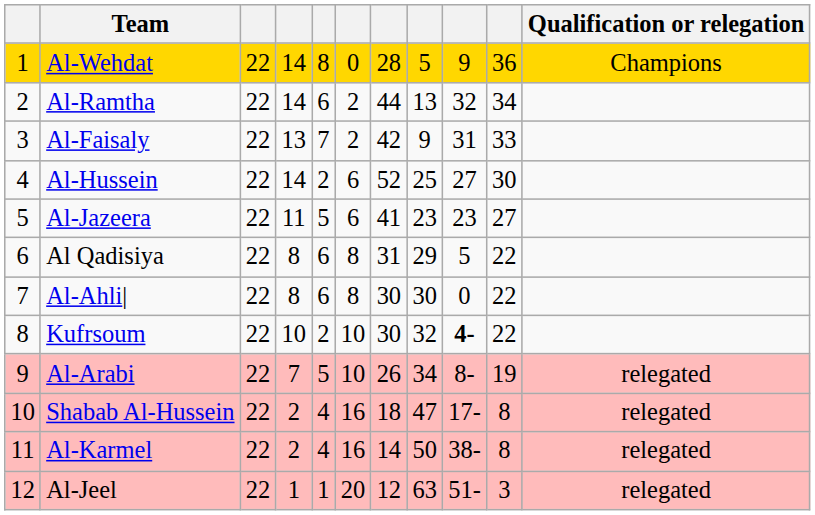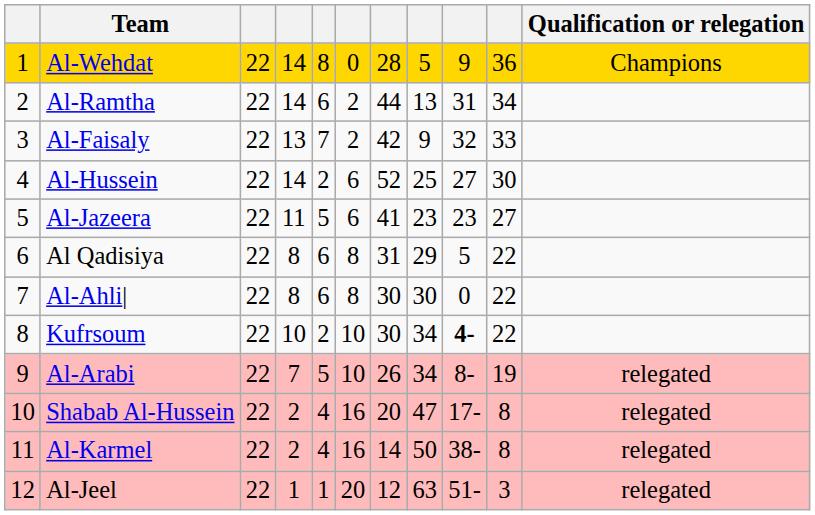 <table class="wikitable" style="text-align:center;">
 <tr>
 <th></th>
 <th>Team</th>
 <th></th>
 <th></th>
 <th></th>
 <th></th>
 <th></th>
 <th></th>
 <th></th>
 <th></th>
 <th>Qualification or relegation</th>
 </tr>
 <tr bgcolor=gold>
 <td>1</td>
 <td style="text-align:left;"><a href='#'>Al-Wehdat</a></td>
 <td>22</td>
 <td>14</td>
 <td>8</td>
 <td>0</td>
 <td>28</td>
 <td>5</td>
 <td>9</td>
 <td>36</td>
 <td>Champions</td>
 </tr>
 <tr>
 <td>2</td>
 <td style="text-align:left;"><a href='#'>Al-Ramtha</a></td>
 <td>22</td>
 <td>14</td>
 <td>6</td>
 <td>2</td>
 <td>44</td>
 <td>13</td>
-<td>32</td>
+<td>31</td>
 <td>34</td>
 <td></td>
 </tr>
 <tr>
 <td>3</td>
 <td style="text-align:left;"><a href='#'>Al-Faisaly</a></td>
 <td>22</td>
 <td>13</td>
 <td>7</td>
 <td>2</td>
 <td>42</td>
 <td>9</td>
-<td>31</td>
+<td>32</td>
 <td>33</td>
 <td></td>
 </tr>
 <tr bgcolor=>
 <td>4</td>
 <td style="text-align:left;"><a href='#'>Al-Hussein</a></td>
 <td>22</td>
 <td>14</td>
 <td>2</td>
 <td>6</td>
 <td>52</td>
 <td>25</td>
 <td>27</td>
 <td>30</td>
 <td></td>
 </tr>
 <tr>
 <td>5</td>
 <td style="text-align:left;"><a href='#'>Al-Jazeera</a></td>
 <td>22</td>
 <td>11</td>
 <td>5</td>
 <td>6</td>
 <td>41</td>
 <td>23</td>
 <td>23</td>
 <td>27</td>
 <td></td>
 </tr>
 <tr bgcolor=>
 <td>6</td>
 <td style="text-align:left;">Al Qadisiya</td>
 <td>22</td>
 <td>8</td>
 <td>6</td>
 <td>8</td>
 <td>31</td>
 <td>29</td>
 <td>5</td>
 <td>22</td>
 <td></td>
 </tr>
 <tr bgcolor=>
 <td>7</td>
 <td style="text-align:left;"><a href='#'>Al-Ahli</a>|</td>
 <td>22</td>
 <td>8</td>
 <td>6</td>
 <td>8</td>
 <td>30</td>
 <td>30</td>
 <td>0</td>
 <td>22</td>
 <td></td>
 </tr>
 <tr bgcolor=>
 <td>8</td>
 <td style="text-align:left;"><a href='#'>Kufrsoum</a></td>
 <td>22</td>
 <td>10</td>
 <td>2</td>
 <td>10</td>
 <td>30</td>
-<td>32</td>
+<td>34</td>
 <td><strong>4-</strong></td>
 <td>22</td>
 <td></td>
 </tr>
 <tr bgcolor="FFBBBB">
 <td>9</td>
 <td style="text-align:left;"><a href='#'>Al-Arabi</a></td>
 <td>22</td>
 <td>7</td>
 <td>5</td>
 <td>10</td>
 <td>26</td>
 <td>34</td>
 <td>8-</td>
 <td>19</td>
 <td>relegated</td>
 </tr>
 <tr bgcolor="FFBBBB">
 <td>10</td>
 <td style="text-align:left;"><a href='#'>Shabab Al-Hussein</a></td>
 <td>22</td>
 <td>2</td>
 <td>4</td>
 <td>16</td>
-<td>18</td>
+<td>20</td>
 <td>47</td>
 <td>17-</td>
 <td>8</td>
 <td>relegated</td>
 </tr>
 <tr bgcolor="FFBBBB">
 <td>11</td>
 <td style="text-align:left;"><a href='#'>Al-Karmel</a></td>
 <td>22</td>
 <td>2</td>
 <td>4</td>
 <td>16</td>
 <td>14</td>
 <td>50</td>
 <td>38-</td>
 <td>8</td>
 <td>relegated</td>
 </tr>
 <tr bgcolor="FFBBBB">
 <td>12</td>
 <td style="text-align:left;">Al-Jeel</td>
 <td>22</td>
 <td>1</td>
 <td>1</td>
 <td>20</td>
 <td>12</td>
 <td>63</td>
 <td>51-</td>
 <td>3</td>
 <td>relegated</td>
 </tr>
 </table>
